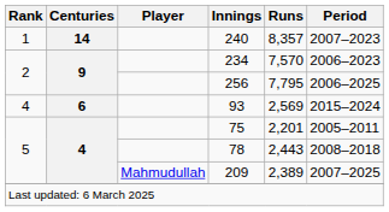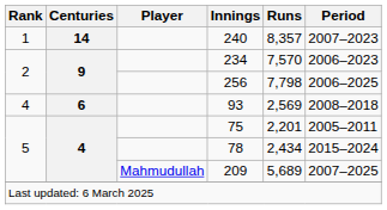 <table class="wikitable plainrowheaders sortable">
 <tr>
 <th scope=col>Rank</th>
 <th scope=col>Centuries</th>
 <th scope=col>Player</th>
 <th scope=col>Innings</th>
 <th scope=col>Runs</th>
 <th scope=col>Period</th>
 </tr>
 <tr>
 <td align=center>1</td>
 <th scope=row style="text-align:center;">14</th>
 <td></td>
 <td align=center>240</td>
 <td align=center>8,357</td>
 <td>2007–2023</td>
 </tr>
 <tr>
 <td rowspan="2" align="center">2</td>
 <th rowspan="2" scope="row" style="text-align:center;">9</th>
 <td></td>
 <td align=center>234</td>
 <td align=center>7,570</td>
 <td>2006–2023</td>
 </tr>
 <tr>
 <td></td>
 <td align=center>256</td>
-<td align=center>7,795</td>
+<td align=center>7,798</td>
 <td>2006–2025</td>
 </tr>
 <tr>
 <td align=center>4</td>
 <th scope=row style=text-align:center;>6</th>
 <td></td>
 <td align=center>93</td>
 <td align=center>2,569</td>
-<td>2015–2024</td>
+<td>2008–2018</td>
 </tr>
 <tr>
 <td rowspan="3" align="center">5</td>
 <th rowspan="3" scope="row" style="text-align:center;">4</th>
 <td></td>
 <td align=center>75</td>
 <td align=center>2,201</td>
 <td>2005–2011</td>
 </tr>
 <tr>
 <td></td>
 <td align=center>78</td>
-<td align=center>2,443</td>
-<td>2008–2018</td>
+<td align=center>2,434</td>
+<td>2015–2024</td>
 </tr>
 <tr>
 <td><a href='#'>Mahmudullah</a></td>
 <td align=center>209</td>
-<td align=center>2,389</td>
+<td align=center>5,689</td>
 <td>2007–2025</td>
 </tr>
 <tr>
 </tr>
 <tr class=sortbottom>
 <td colspan=6><small>Last updated: 6 March 2025</small></td>
 </tr>
 </table>
